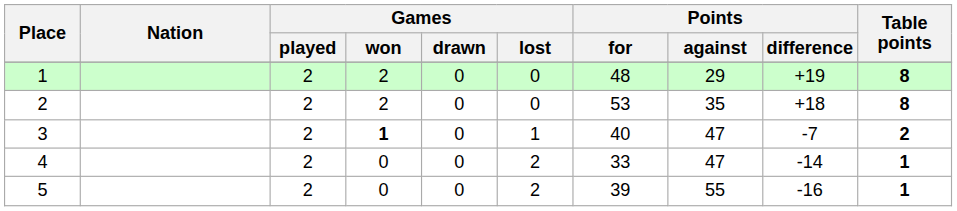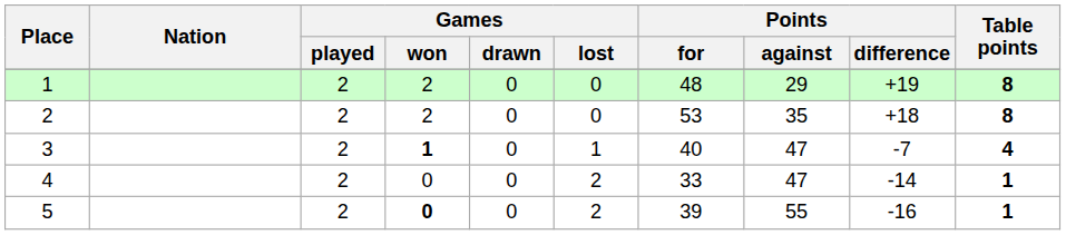 <table class="wikitable">
 <tr>
 <th rowspan=2 width="8%">Place</th>
 <th rowspan=2 width="20%">Nation</th>
 <th colspan=4 width="32%">Games</th>
 <th colspan=3 width="30%">Points</th>
 <th rowspan=2 width="10%">Table<br>points</th>
 </tr>
 <tr>
 <th width="8%">played</th>
 <th width="8%">won</th>
 <th width="8%">drawn</th>
 <th width="8%">lost</th>
 <th width="10%">for</th>
 <th width="10%">against</th>
 <th width="10%">difference</th>
 </tr>
 <tr>
 </tr>
 <tr bgcolor=#ccffcc align=center>
 <td>1</td>
 <td align=left></td>
 <td>2</td>
 <td>2</td>
 <td>0</td>
 <td>0</td>
 <td>48</td>
 <td>29</td>
 <td>+19</td>
 <td><strong>8</strong></td>
 </tr>
 <tr bgcolor=#ffffff align=center>
 <td>2</td>
 <td align=left></td>
 <td>2</td>
 <td>2</td>
 <td>0</td>
 <td>0</td>
 <td>53</td>
 <td>35</td>
 <td>+18</td>
 <td><strong>8</strong></td>
 </tr>
 <tr bgcolor=#ffffff align=center>
 <td>3</td>
 <td align=left></td>
 <td>2</td>
 <td><strong>1</strong></td>
 <td>0</td>
 <td>1</td>
 <td>40</td>
 <td>47</td>
 <td>-7</td>
-<td><strong>2</strong></td>
+<td><strong>4</strong></td>
 </tr>
 <tr bgcolor=#ffffff align=center>
 <td>4</td>
 <td align=left></td>
 <td>2</td>
 <td>0</td>
 <td>0</td>
 <td>2</td>
 <td>33</td>
 <td>47</td>
 <td>-14</td>
 <td><strong>1</strong></td>
 </tr>
 <tr bgcolor=#ffffff align=center>
 <td>5</td>
 <td align=left></td>
 <td>2</td>
-<td>0</td>
+<td><strong>0</strong></td>
 <td>0</td>
 <td>2</td>
 <td>39</td>
 <td>55</td>
 <td>-16</td>
 <td><strong>1</strong></td>
 </tr>
 </table>
